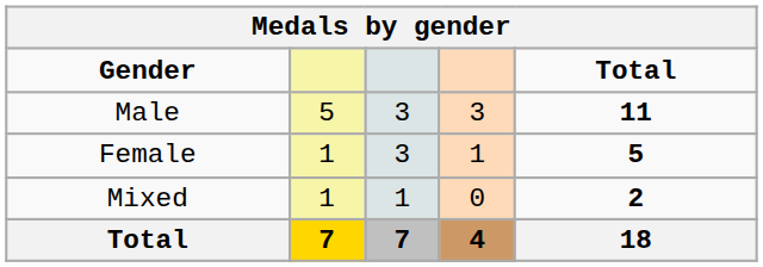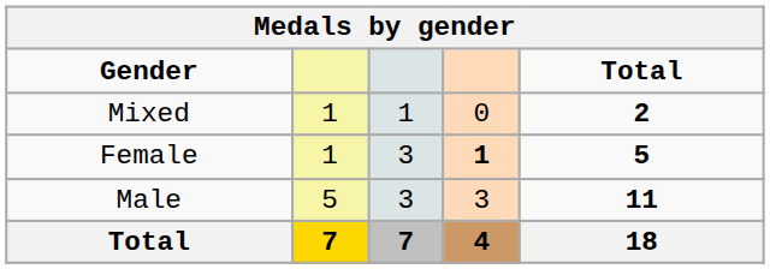 <table class="wikitable" style="font-size:85%; float:right; clear:right; min-width:308px">
 <tr bgcolor=EFEFEF>
 <th colspan=5><strong>Medals by gender</strong></th>
 </tr>
 <tr align=center>
 <td><strong>Gender</strong></td>
 <td bgcolor=F7F6A8></td>
 <td bgcolor=DCE5E5></td>
 <td bgcolor=FFDAB9></td>
 <td><strong>Total</strong></td>
 </tr>
 <tr align=center>
+<td>Mixed</td>
+<td bgcolor=F7F6A8>1</td>
+<td bgcolor=DCE5E5>1</td>
+<td bgcolor=FFDAB9>0</td>
+<td><strong>2</strong></td>
+</tr>
+<tr align=center>
+<td>Female</td>
+<td bgcolor=F7F6A8>1</td>
+<td bgcolor=DCE5E5>3</td>
+<td bgcolor=FFDAB9><strong>1</strong></td>
+<td><strong>5</strong></td>
+</tr>
+<tr align=center>
 <td>Male</td>
 <td bgcolor=F7F6A8>5</td>
 <td bgcolor=DCE5E5>3</td>
 <td bgcolor=FFDAB9>3</td>
 <td><strong>11</strong></td>
-</tr>
-<tr align=center>
-<td>Female</td>
-<td bgcolor=F7F6A8>1</td>
-<td bgcolor=DCE5E5>3</td>
-<td bgcolor=FFDAB9>1</td>
-<td><strong>5</strong></td>
-</tr>
-<tr align=center>
-<td>Mixed</td>
-<td bgcolor=F7F6A8>1</td>
-<td bgcolor=DCE5E5>1</td>
-<td bgcolor=FFDAB9>0</td>
-<td><strong>2</strong></td>
 </tr>
 <tr align=center>
 <th><strong>Total</strong></th>
 <th style="background:gold;"><strong>7</strong></th>
 <th style="background:silver;"><strong>7</strong></th>
 <th style="background:#c96;"><strong>4</strong></th>
 <th><strong>18</strong></th>
 </tr>
 </table>
